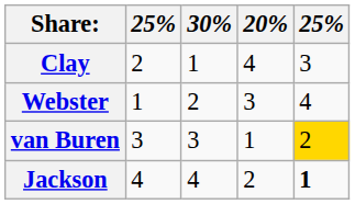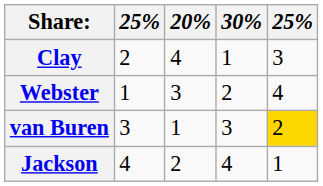 <table class="wikitable sortable">
 <tr>
 <th>Share:</th>
 <th><em>25%</em></th>
+<th><em>20%</em></th>
 <th><em>30%</em></th>
-<th><em>20%</em></th>
 <th><em>25%</em></th>
 </tr>
 <tr>
 <th><a href='#'>Clay</a></th>
 <td>2</td>
+<td>4</td>
 <td>1</td>
-<td>4</td>
 <td>3</td>
 </tr>
 <tr>
 <th><a href='#'>Webster</a></th>
 <td>1</td>
+<td>3</td>
 <td>2</td>
-<td>3</td>
 <td>4</td>
 </tr>
 <tr>
 <th><a href='#'>van Buren</a></th>
 <td>3</td>
+<td>1</td>
 <td>3</td>
-<td>1</td>
 <td style="background: gold;">2</td>
 </tr>
 <tr>
 <th><a href='#'>Jackson</a></th>
 <td>4</td>
+<td>2</td>
 <td>4</td>
-<td>2</td>
-<td><strong>1</strong></td>
+<td>1</td>
 </tr>
 </table>
